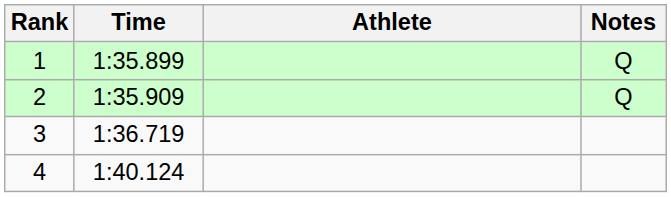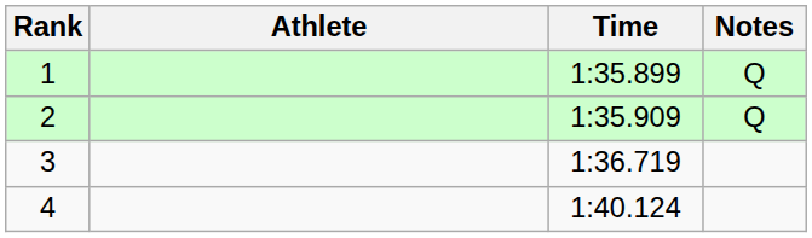 <table class=wikitable style="text-align:center">
 <tr>
 <th width=40>Rank</th>
+<th width=250>Athlete</th>
 <th width=80>Time</th>
-<th width=250>Athlete</th>
 <th width=50>Notes</th>
 </tr>
 <tr bgcolor="ccffcc">
 <td>1</td>
+<td align=left></td>
 <td>1:35.899</td>
-<td align=left></td>
 <td>Q</td>
 </tr>
 <tr bgcolor="ccffcc">
 <td>2</td>
+<td align=left></td>
 <td>1:35.909</td>
-<td align=left></td>
 <td>Q</td>
 </tr>
 <tr>
 <td>3</td>
+<td align=left></td>
 <td>1:36.719</td>
-<td align=left></td>
 <td></td>
 </tr>
 <tr>
 <td>4</td>
+<td align=left></td>
 <td>1:40.124</td>
-<td align=left></td>
 <td></td>
 </tr>
 </table>
